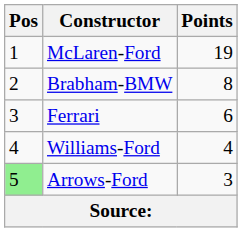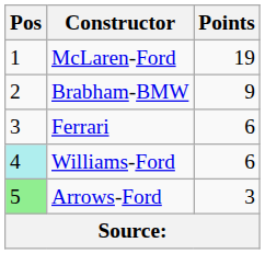 <table class="wikitable" style="font-size: 95%;">
 <tr>
 <th>Pos</th>
 <th>Constructor</th>
 <th>Points</th>
 </tr>
 <tr>
 <td>1</td>
 <td> <a href='#'>McLaren</a>-<a href='#'>Ford</a></td>
 <td style="text-align: right">19</td>
 </tr>
 <tr>
 <td>2</td>
 <td> <a href='#'>Brabham</a>-<a href='#'>BMW</a></td>
-<td style="text-align: right">8</td>
+<td style="text-align: right">9</td>
 </tr>
 <tr>
 <td>3</td>
 <td> <a href='#'>Ferrari</a></td>
 <td style="text-align: right">6</td>
 </tr>
 <tr>
-<td>4</td>
+<td style="background: paleturquoise;">4</td>
 <td> <a href='#'>Williams</a>-<a href='#'>Ford</a></td>
-<td style="text-align: right">4</td>
+<td style="text-align: right">6</td>
 </tr>
 <tr>
 <td style="background: lightgreen;">5</td>
 <td> <a href='#'>Arrows</a>-<a href='#'>Ford</a></td>
 <td style="text-align: right">3</td>
 </tr>
 <tr>
 <th colspan=4>Source: </th>
 </tr>
 </table>
